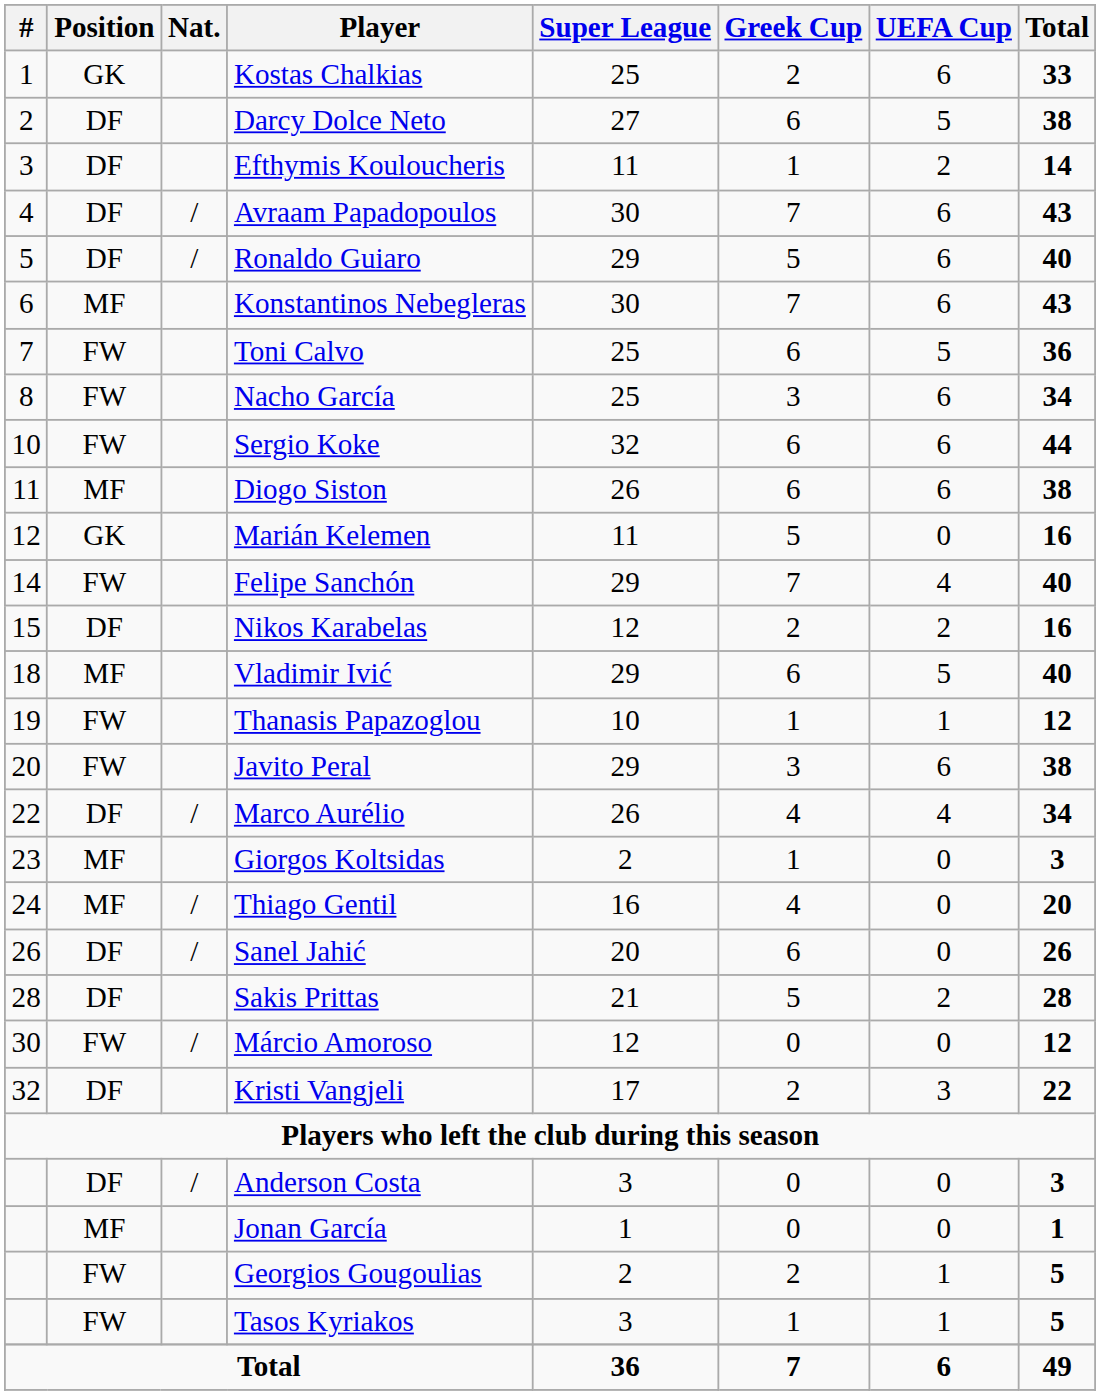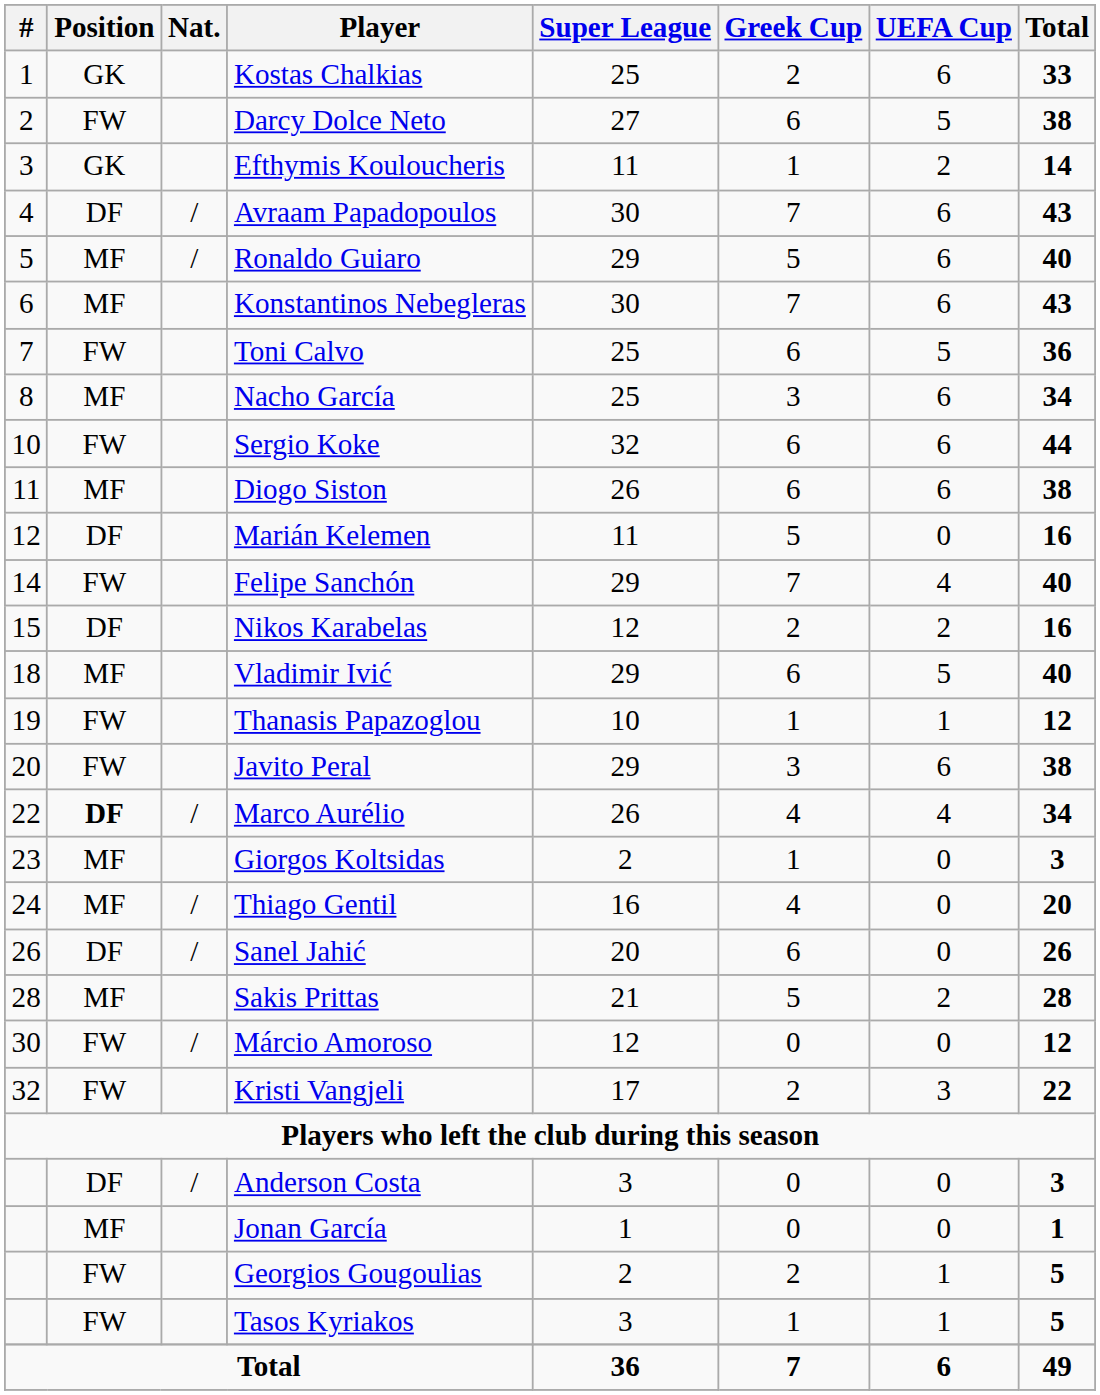 <table class="wikitable sortable" style="text-align:center">
 <tr>
 <th>#</th>
 <th>Position</th>
 <th>Nat.</th>
 <th>Player</th>
 <th><a href='#'>Super League</a></th>
 <th><a href='#'>Greek Cup</a></th>
 <th><a href='#'>UEFA Cup</a></th>
 <th>Total</th>
 </tr>
 <tr>
 <td>1</td>
 <td>GK</td>
 <td></td>
 <td align=left><a href='#'>Kostas Chalkias</a></td>
 <td>25</td>
 <td>2</td>
 <td>6</td>
 <td><strong>33</strong></td>
 </tr>
 <tr>
 <td>2</td>
-<td>DF</td>
+<td>FW</td>
 <td></td>
 <td align=left><a href='#'>Darcy Dolce Neto</a></td>
 <td>27</td>
 <td>6</td>
 <td>5</td>
 <td><strong>38</strong></td>
 </tr>
 <tr>
 <td>3</td>
-<td>DF</td>
+<td>GK</td>
 <td></td>
 <td align=left><a href='#'>Efthymis Kouloucheris</a></td>
 <td>11</td>
 <td>1</td>
 <td>2</td>
 <td><strong>14</strong></td>
 </tr>
 <tr>
 <td>4</td>
 <td>DF</td>
 <td> / </td>
 <td align=left><a href='#'>Avraam Papadopoulos</a></td>
 <td>30</td>
 <td>7</td>
 <td>6</td>
 <td><strong>43</strong></td>
 </tr>
 <tr>
 <td>5</td>
-<td>DF</td>
+<td>MF</td>
 <td> / </td>
 <td align=left><a href='#'>Ronaldo Guiaro</a></td>
 <td>29</td>
 <td>5</td>
 <td>6</td>
 <td><strong>40</strong></td>
 </tr>
 <tr>
 <td>6</td>
 <td>MF</td>
 <td></td>
 <td align=left><a href='#'>Konstantinos Nebegleras</a></td>
 <td>30</td>
 <td>7</td>
 <td>6</td>
 <td><strong>43</strong></td>
 </tr>
 <tr>
 <td>7</td>
 <td>FW</td>
 <td></td>
 <td align=left><a href='#'>Toni Calvo</a></td>
 <td>25</td>
 <td>6</td>
 <td>5</td>
 <td><strong>36</strong></td>
 </tr>
 <tr>
 <td>8</td>
-<td>FW</td>
+<td>MF</td>
 <td></td>
 <td align=left><a href='#'>Nacho García</a></td>
 <td>25</td>
 <td>3</td>
 <td>6</td>
 <td><strong>34</strong></td>
 </tr>
 <tr>
 <td>10</td>
 <td>FW</td>
 <td></td>
 <td align=left><a href='#'>Sergio Koke</a></td>
 <td>32</td>
 <td>6</td>
 <td>6</td>
 <td><strong>44</strong></td>
 </tr>
 <tr>
 <td>11</td>
 <td>MF</td>
 <td></td>
 <td align=left><a href='#'>Diogo Siston</a></td>
 <td>26</td>
 <td>6</td>
 <td>6</td>
 <td><strong>38</strong></td>
 </tr>
 <tr>
 <td>12</td>
-<td>GK</td>
+<td>DF</td>
 <td></td>
 <td align=left><a href='#'>Marián Kelemen</a></td>
 <td>11</td>
 <td>5</td>
 <td>0</td>
 <td><strong>16</strong></td>
 </tr>
 <tr>
 <td>14</td>
 <td>FW</td>
 <td></td>
 <td align=left><a href='#'>Felipe Sanchón</a></td>
 <td>29</td>
 <td>7</td>
 <td>4</td>
 <td><strong>40</strong></td>
 </tr>
 <tr>
 <td>15</td>
 <td>DF</td>
 <td></td>
 <td align=left><a href='#'>Nikos Karabelas</a></td>
 <td>12</td>
 <td>2</td>
 <td>2</td>
 <td><strong>16</strong></td>
 </tr>
 <tr>
 <td>18</td>
 <td>MF</td>
 <td></td>
 <td align=left><a href='#'>Vladimir Ivić</a></td>
 <td>29</td>
 <td>6</td>
 <td>5</td>
 <td><strong>40</strong></td>
 </tr>
 <tr>
 <td>19</td>
 <td>FW</td>
 <td></td>
 <td align=left><a href='#'>Thanasis Papazoglou</a></td>
 <td>10</td>
 <td>1</td>
 <td>1</td>
 <td><strong>12</strong></td>
 </tr>
 <tr>
 <td>20</td>
 <td>FW</td>
 <td></td>
 <td align=left><a href='#'>Javito Peral</a></td>
 <td>29</td>
 <td>3</td>
 <td>6</td>
 <td><strong>38</strong></td>
 </tr>
 <tr>
 <td>22</td>
-<td>DF</td>
+<td><strong>DF</strong></td>
 <td> / </td>
 <td align=left><a href='#'>Marco Aurélio</a></td>
 <td>26</td>
 <td>4</td>
 <td>4</td>
 <td><strong>34</strong></td>
 </tr>
 <tr>
 <td>23</td>
 <td>MF</td>
 <td></td>
 <td align=left><a href='#'>Giorgos Koltsidas</a></td>
 <td>2</td>
 <td>1</td>
 <td>0</td>
 <td><strong>3</strong></td>
 </tr>
 <tr>
 <td>24</td>
 <td>MF</td>
 <td> / </td>
 <td align=left><a href='#'>Thiago Gentil</a></td>
 <td>16</td>
 <td>4</td>
 <td>0</td>
 <td><strong>20</strong></td>
 </tr>
 <tr>
 <td>26</td>
 <td>DF</td>
 <td> / </td>
 <td align=left><a href='#'>Sanel Jahić</a></td>
 <td>20</td>
 <td>6</td>
 <td>0</td>
 <td><strong>26</strong></td>
 </tr>
 <tr>
 <td>28</td>
-<td>DF</td>
+<td>MF</td>
 <td></td>
 <td align=left><a href='#'>Sakis Prittas</a></td>
 <td>21</td>
 <td>5</td>
 <td>2</td>
 <td><strong>28</strong></td>
 </tr>
 <tr>
 <td>30</td>
 <td>FW</td>
 <td> / </td>
 <td align=left><a href='#'>Márcio Amoroso</a></td>
 <td>12</td>
 <td>0</td>
 <td>0</td>
 <td><strong>12</strong></td>
 </tr>
 <tr>
 <td>32</td>
-<td>DF</td>
+<td>FW</td>
 <td></td>
 <td align=left><a href='#'>Kristi Vangjeli</a></td>
 <td>17</td>
 <td>2</td>
 <td>3</td>
 <td><strong>22</strong></td>
 </tr>
 <tr>
 <td colspan="8"><strong>Players who left the club during this season</strong></td>
 </tr>
 <tr>
 <td></td>
 <td>DF</td>
 <td> / </td>
 <td align=left><a href='#'>Anderson Costa</a></td>
 <td>3</td>
 <td>0</td>
 <td>0</td>
 <td><strong>3</strong></td>
 </tr>
 <tr>
 <td></td>
 <td>MF</td>
 <td></td>
 <td align=left><a href='#'>Jonan García</a></td>
 <td>1</td>
 <td>0</td>
 <td>0</td>
 <td><strong>1</strong></td>
 </tr>
 <tr>
 <td></td>
 <td>FW</td>
 <td></td>
 <td align=left><a href='#'>Georgios Gougoulias</a></td>
 <td>2</td>
 <td>2</td>
 <td>1</td>
 <td><strong>5</strong></td>
 </tr>
 <tr>
 <td></td>
 <td>FW</td>
 <td></td>
 <td align=left><a href='#'>Tasos Kyriakos</a></td>
 <td>3</td>
 <td>1</td>
 <td>1</td>
 <td><strong>5</strong></td>
 </tr>
 <tr>
 </tr>
 <tr class="sortbottom">
 <td colspan=4><strong>Total</strong></td>
 <td><strong>36</strong></td>
 <td><strong>7</strong></td>
 <td><strong>6</strong></td>
 <td><strong>49</strong></td>
 </tr>
 </table>
